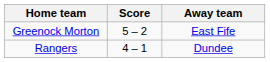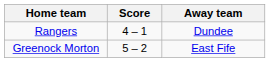 <table class="wikitable" style="text-align: center">
 <tr>
 <th width=140>Home team</th>
 <th width=70>Score</th>
 <th width=140>Away team</th>
 </tr>
 <tr>
+<td><a href='#'>Rangers</a></td>
+<td>4 – 1</td>
+<td><a href='#'>Dundee</a></td>
+</tr>
+<tr>
 <td><a href='#'>Greenock Morton</a></td>
 <td>5 – 2</td>
 <td><a href='#'>East Fife</a></td>
 </tr>
-<tr>
-<td><a href='#'>Rangers</a></td>
-<td>4 – 1</td>
-<td><a href='#'>Dundee</a></td>
-</tr>
 </table>
